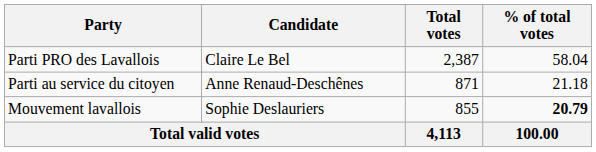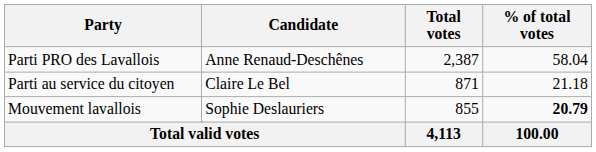 <table style="width:600px;" class="wikitable">
 <tr style="background-color:#E9E9E9">
 <th colspan="2" style="width: 200px">Party</th>
 <th colspan="1" style="width: 200px">Candidate</th>
 <th align="right">Total votes</th>
 <th align="right">% of total votes</th>
 </tr>
 <tr>
 <td colspan="2" align="left">Parti PRO des Lavallois</td>
-<td align="left">Claire Le Bel</td>
+<td align="left">Anne Renaud-Deschênes</td>
 <td align="right">2,387</td>
 <td align="right">58.04</td>
 </tr>
 <tr>
 <td colspan="2" align="left">Parti au service du citoyen</td>
-<td align="left">Anne Renaud-Deschênes</td>
+<td align="left">Claire Le Bel</td>
 <td align="right">871</td>
 <td align="right">21.18</td>
 </tr>
 <tr>
 <td colspan="2" align="left">Mouvement lavallois</td>
 <td align="left">Sophie Deslauriers</td>
 <td align="right">855</td>
 <td align="right"><strong>20.79</strong></td>
 </tr>
 <tr bgcolor="#EEEEEE">
 <th colspan="3"  align="left">Total valid votes</th>
 <th align="right">4,113</th>
 <th align="right">100.00</th>
 </tr>
 </table>
